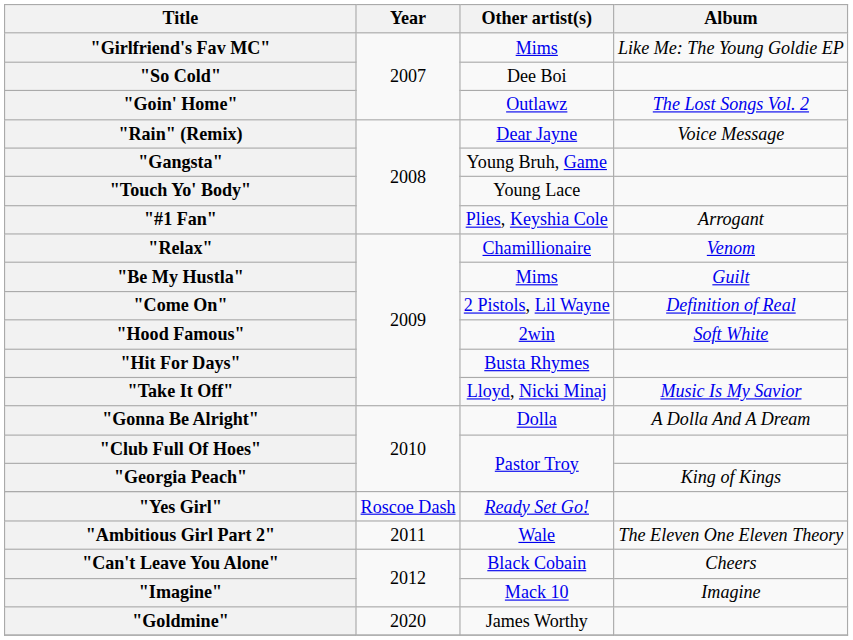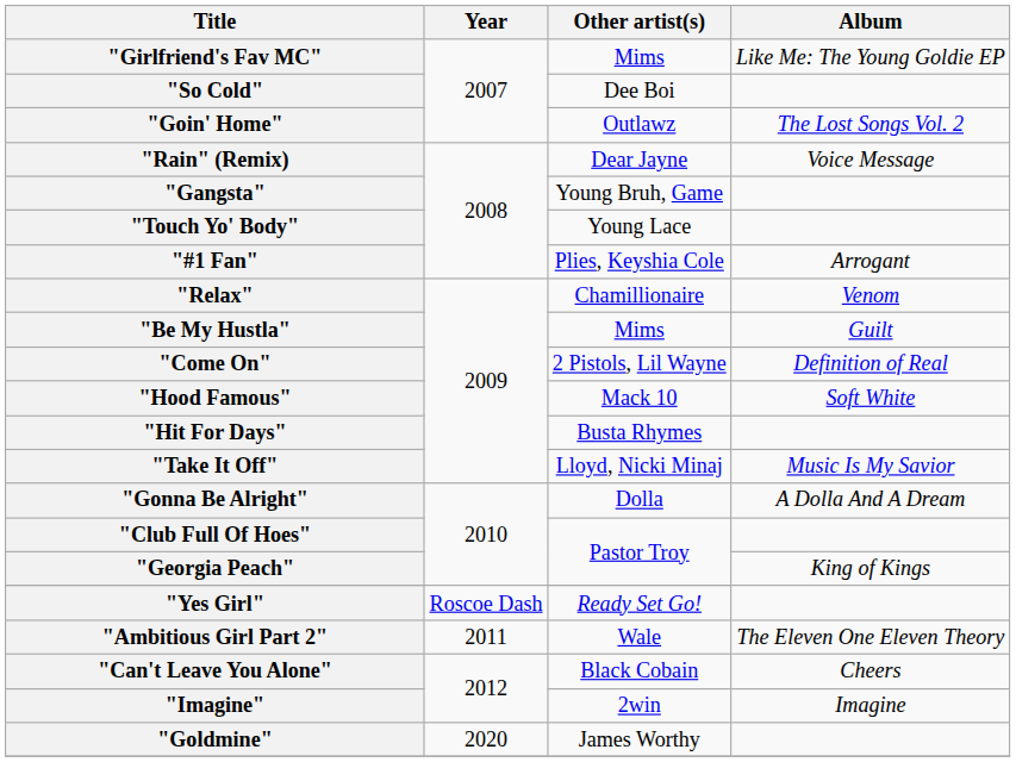 <table class="wikitable plainrowheaders" style="text-align:center;">
 <tr>
 <th scope-"col" style="width:19em;">Title</th>
 <th scope-"col">Year</th>
 <th scope-"col">Other artist(s)</th>
 <th scope-"col">Album</th>
 </tr>
 <tr>
 <th scope="row">"Girlfriend's Fav MC"</th>
 <td rowspan="3">2007</td>
 <td><a href='#'>Mims</a></td>
 <td><em>Like Me: The Young Goldie EP</em></td>
 </tr>
 <tr>
 <th scope="row">"So Cold"</th>
 <td>Dee Boi</td>
 <td></td>
 </tr>
 <tr>
 <th scope="row">"Goin' Home"</th>
 <td><a href='#'>Outlawz</a></td>
 <td><em><a href='#'>The Lost Songs Vol. 2</a></em></td>
 </tr>
 <tr>
 <th scope="row">"Rain" (Remix)</th>
 <td rowspan="4">2008</td>
 <td><a href='#'>Dear Jayne</a></td>
 <td><em>Voice Message</em></td>
 </tr>
 <tr>
 <th scope="row">"Gangsta"</th>
 <td>Young Bruh, <a href='#'>Game</a></td>
 <td></td>
 </tr>
 <tr>
 <th scope="row">"Touch Yo' Body"</th>
 <td>Young Lace</td>
 <td></td>
 </tr>
 <tr>
 <th scope="row">"#1 Fan"</th>
 <td><a href='#'>Plies</a>, <a href='#'>Keyshia Cole</a></td>
 <td><em>Arrogant</em></td>
 </tr>
 <tr>
 <th scope="row">"Relax"</th>
 <td rowspan="6">2009</td>
 <td><a href='#'>Chamillionaire</a></td>
 <td><em><a href='#'>Venom</a></em></td>
 </tr>
 <tr>
 <th scope="row">"Be My Hustla"</th>
 <td><a href='#'>Mims</a></td>
 <td><em><a href='#'>Guilt</a></em></td>
 </tr>
 <tr>
 <th scope="row">"Come On"</th>
 <td><a href='#'>2 Pistols</a>, <a href='#'>Lil Wayne</a></td>
 <td><em><a href='#'>Definition of Real</a></em></td>
 </tr>
 <tr>
 <th scope="row">"Hood Famous"</th>
-<td><a href='#'>2win</a></td>
+<td><a href='#'>Mack 10</a></td>
 <td><em><a href='#'>Soft White</a></em></td>
 </tr>
 <tr>
 <th scope="row">"Hit For Days"</th>
 <td><a href='#'>Busta Rhymes</a></td>
 <td></td>
 </tr>
 <tr>
 <th scope="row">"Take It Off"</th>
 <td><a href='#'>Lloyd</a>, <a href='#'>Nicki Minaj</a></td>
 <td><em><a href='#'>Music Is My Savior</a></em></td>
 </tr>
 <tr>
 <th scope="row">"Gonna Be Alright"</th>
 <td rowspan="4">2010</td>
 <td><a href='#'>Dolla</a></td>
 <td><em>A Dolla And A Dream</em></td>
 </tr>
 <tr>
 <th scope="row">"Club Full Of Hoes"</th>
 <td rowspan="2"><a href='#'>Pastor Troy</a></td>
 <td></td>
 </tr>
 <tr>
 <th scope="row">"Georgia Peach"</th>
 <td><em>King of Kings</em></td>
 </tr>
 <tr>
 </tr>
 <tr>
 <th scope="row">"Yes Girl"</th>
 <td><a href='#'>Roscoe Dash</a></td>
 <td><em><a href='#'>Ready Set Go!</a></em></td>
 </tr>
 <tr>
 <th scope="row">"Ambitious Girl Part 2"</th>
 <td>2011</td>
 <td><a href='#'>Wale</a></td>
 <td><em>The Eleven One Eleven Theory</em></td>
 </tr>
 <tr>
 <th scope="row">"Can't Leave You Alone"</th>
 <td rowspan="2">2012</td>
 <td><a href='#'>Black Cobain</a></td>
 <td><em>Cheers</em></td>
 </tr>
 <tr>
 <th scope="row">"Imagine"</th>
-<td><a href='#'>Mack 10</a></td>
+<td><a href='#'>2win</a></td>
 <td><em>Imagine</em></td>
 </tr>
 <tr>
 <th scope="row">"Goldmine"</th>
 <td>2020</td>
 <td>James Worthy</td>
 <td></td>
 </tr>
 <tr>
 </tr>
 </table>
